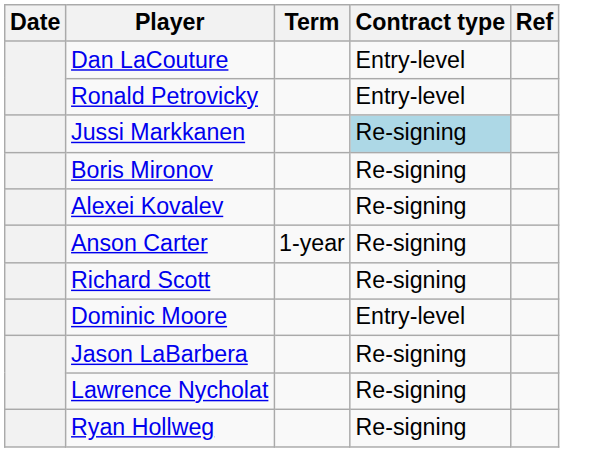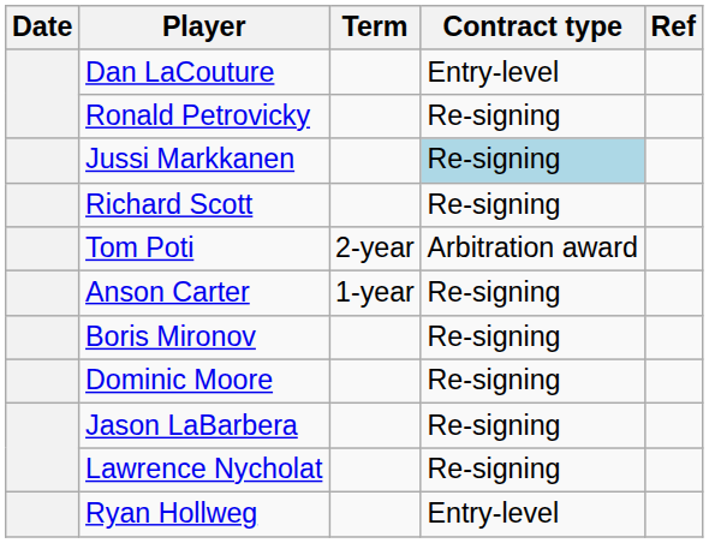 <table class="wikitable plainrowheaders">
 <tr style="background:#ddd; text-align:center;">
 <th>Date</th>
 <th>Player</th>
 <th>Term</th>
 <th>Contract type</th>
 <th>Ref</th>
 </tr>
 <tr>
 <th scope="row" rowspan=2></th>
 <td><a href='#'>Dan LaCouture</a></td>
 <td></td>
 <td>Entry-level</td>
 <td></td>
 </tr>
 <tr>
 <td><a href='#'>Ronald Petrovicky</a></td>
 <td></td>
-<td>Entry-level</td>
+<td>Re-signing</td>
 <td></td>
 </tr>
 <tr>
 <th scope="row"></th>
 <td><a href='#'>Jussi Markkanen</a></td>
 <td></td>
 <td style="background: lightblue;">Re-signing</td>
 <td></td>
 </tr>
 <tr>
 <th scope="row"></th>
-<td><a href='#'>Boris Mironov</a></td>
+<td><a href='#'>Richard Scott</a></td>
 <td></td>
 <td>Re-signing</td>
 <td></td>
 </tr>
 <tr>
 <th scope="row"></th>
-<td><a href='#'>Alexei Kovalev</a></td>
-<td></td>
-<td>Re-signing</td>
+<td><a href='#'>Tom Poti</a></td>
+<td>2-year</td>
+<td>Arbitration award</td>
 <td></td>
 </tr>
 <tr>
 <th scope="row"></th>
 <td><a href='#'>Anson Carter</a></td>
 <td>1-year</td>
 <td>Re-signing</td>
 <td></td>
 </tr>
 <tr>
 <th scope="row"></th>
-<td><a href='#'>Richard Scott</a></td>
+<td><a href='#'>Boris Mironov</a></td>
 <td></td>
 <td>Re-signing</td>
 <td></td>
 </tr>
 <tr>
 <th scope="row"></th>
 <td><a href='#'>Dominic Moore</a></td>
 <td></td>
-<td>Entry-level</td>
+<td>Re-signing</td>
 <td></td>
 </tr>
 <tr>
 <th scope="row" rowspan=2></th>
 <td><a href='#'>Jason LaBarbera</a></td>
 <td></td>
 <td>Re-signing</td>
 <td></td>
 </tr>
 <tr>
 <td><a href='#'>Lawrence Nycholat</a></td>
 <td></td>
 <td>Re-signing</td>
 <td></td>
 </tr>
 <tr>
 <th scope="row"></th>
 <td><a href='#'>Ryan Hollweg</a></td>
 <td></td>
-<td>Re-signing</td>
+<td>Entry-level</td>
 <td></td>
 </tr>
 </table>
